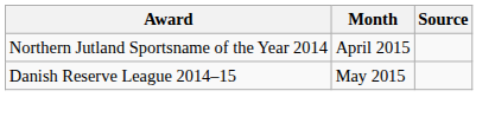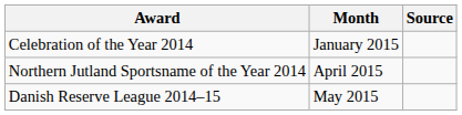 <table class="wikitable sortable" style="text-align:left; font-size:95%;">
 <tr>
 <th>Award</th>
 <th>Month</th>
 <th>Source</th>
+</tr>
+<tr>
+<td>Celebration of the Year 2014</td>
+<td>January 2015</td>
+<td></td>
 </tr>
 <tr>
 <td>Northern Jutland Sportsname of the Year 2014</td>
 <td>April 2015</td>
 <td></td>
 </tr>
 <tr>
 <td>Danish Reserve League 2014–15</td>
 <td>May 2015</td>
 <td></td>
 </tr>
 </table>
